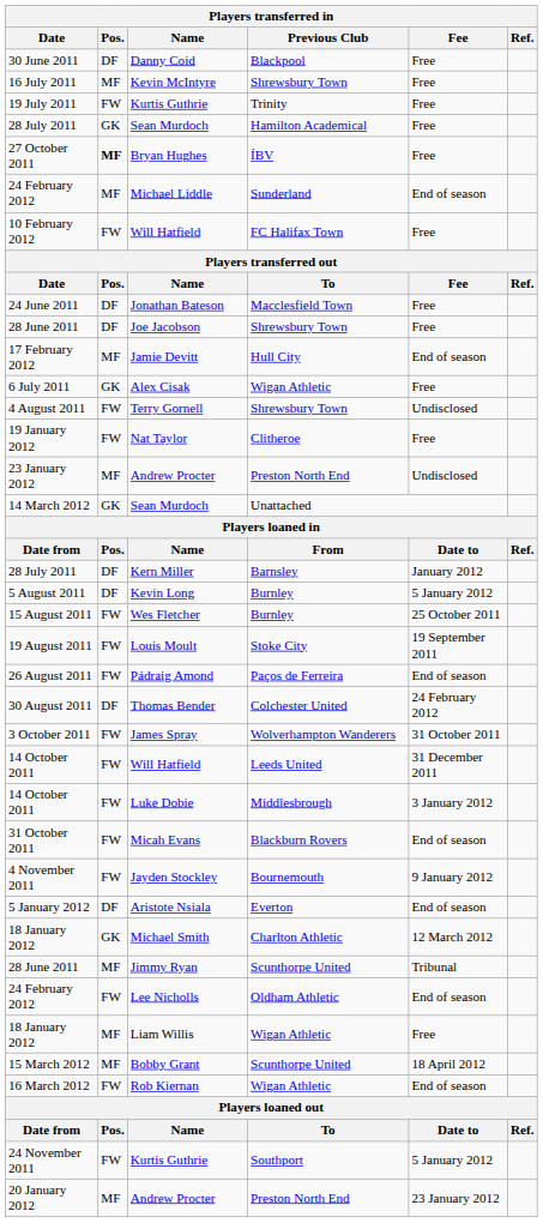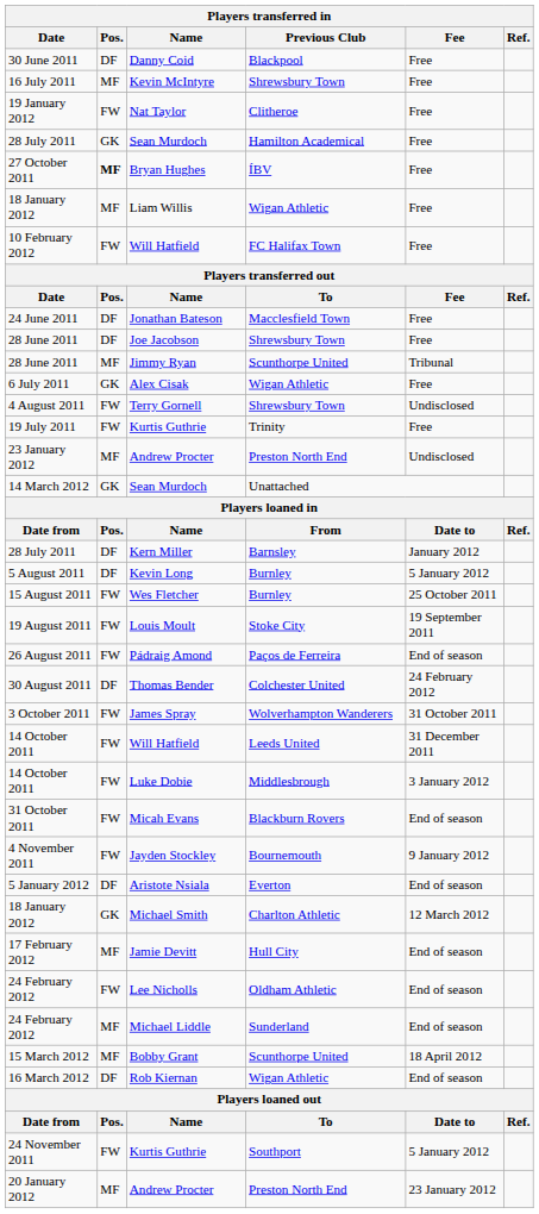 <table class="wikitable" style="font-size:95%;">
 <tr>
 <th colspan="6">Players transferred in</th>
 </tr>
 <tr>
 <th width="120px">Date</th>
 <th width="25px">Pos.</th>
 <th width="175px">Name</th>
 <th width="225px">Previous Club</th>
 <th width="125px">Fee</th>
 <th width="25px">Ref.</th>
 </tr>
 <tr>
 <td>30 June 2011</td>
 <td>DF</td>
 <td> <a href='#'>Danny Coid</a></td>
 <td> <a href='#'>Blackpool</a></td>
 <td>Free</td>
 <td></td>
 </tr>
 <tr>
 <td>16 July 2011</td>
 <td>MF</td>
 <td> <a href='#'>Kevin McIntyre</a></td>
 <td> <a href='#'>Shrewsbury Town</a></td>
 <td>Free</td>
 <td></td>
 </tr>
 <tr>
-<td>19 July 2011</td>
+<td>19 January 2012</td>
 <td>FW</td>
-<td> <a href='#'>Kurtis Guthrie</a></td>
-<td> Trinity</td>
+<td> <a href='#'>Nat Taylor</a></td>
+<td> <a href='#'>Clitheroe</a></td>
 <td>Free</td>
 <td></td>
 </tr>
 <tr>
 <td>28 July 2011</td>
 <td>GK</td>
 <td> <a href='#'>Sean Murdoch</a></td>
 <td> <a href='#'>Hamilton Academical</a></td>
 <td>Free</td>
 <td></td>
 </tr>
 <tr>
 <td>27 October 2011</td>
 <td><strong>MF</strong></td>
 <td> <a href='#'>Bryan Hughes</a></td>
 <td> <a href='#'>ÍBV</a></td>
 <td>Free</td>
 <td></td>
 </tr>
 <tr>
-<td>24 February 2012</td>
+<td>18 January 2012</td>
 <td>MF</td>
-<td> <a href='#'>Michael Liddle</a></td>
-<td> <a href='#'>Sunderland</a></td>
-<td>End of season</td>
+<td> Liam Willis</td>
+<td> <a href='#'>Wigan Athletic</a></td>
+<td>Free</td>
 <td></td>
 </tr>
 <tr>
 <td>10 February 2012</td>
 <td>FW</td>
 <td> <a href='#'>Will Hatfield</a></td>
 <td> <a href='#'>FC Halifax Town</a></td>
 <td>Free</td>
 <td></td>
 </tr>
 <tr>
 <th colspan="6">Players transferred out</th>
 </tr>
 <tr>
 <th>Date</th>
 <th>Pos.</th>
 <th>Name</th>
 <th>To</th>
 <th>Fee</th>
 <th>Ref.</th>
 </tr>
 <tr>
 <td>24 June 2011</td>
 <td>DF</td>
 <td> <a href='#'>Jonathan Bateson</a></td>
 <td> <a href='#'>Macclesfield Town</a></td>
 <td>Free</td>
 <td></td>
 </tr>
 <tr>
 <td>28 June 2011</td>
 <td>DF</td>
 <td> <a href='#'>Joe Jacobson</a></td>
 <td> <a href='#'>Shrewsbury Town</a></td>
 <td>Free</td>
 <td></td>
 </tr>
 <tr>
-<td>17 February 2012</td>
+<td>28 June 2011</td>
 <td>MF</td>
-<td> <a href='#'>Jamie Devitt</a></td>
-<td> <a href='#'>Hull City</a></td>
-<td>End of season</td>
+<td> <a href='#'>Jimmy Ryan</a></td>
+<td> <a href='#'>Scunthorpe United</a></td>
+<td>Tribunal</td>
 <td></td>
 </tr>
 <tr>
 <td>6 July 2011</td>
 <td>GK</td>
 <td> <a href='#'>Alex Cisak</a></td>
 <td> <a href='#'>Wigan Athletic</a></td>
 <td>Free</td>
 <td></td>
 </tr>
 <tr>
 <td>4 August 2011</td>
 <td>FW</td>
 <td> <a href='#'>Terry Gornell</a></td>
 <td> <a href='#'>Shrewsbury Town</a></td>
 <td>Undisclosed</td>
 <td></td>
 </tr>
 <tr>
-<td>19 January 2012</td>
+<td>19 July 2011</td>
 <td>FW</td>
-<td> <a href='#'>Nat Taylor</a></td>
-<td> <a href='#'>Clitheroe</a></td>
+<td> <a href='#'>Kurtis Guthrie</a></td>
+<td> Trinity</td>
 <td>Free</td>
 <td></td>
 </tr>
 <tr>
 <td>23 January 2012</td>
 <td>MF</td>
 <td> <a href='#'>Andrew Procter</a></td>
 <td> <a href='#'>Preston North End</a></td>
 <td>Undisclosed</td>
 <td></td>
 </tr>
 <tr>
 <td>14 March 2012</td>
 <td>GK</td>
 <td> <a href='#'>Sean Murdoch</a></td>
 <td colspan="2">Unattached</td>
 <td></td>
 </tr>
 <tr>
 <th colspan="6">Players loaned in</th>
 </tr>
 <tr>
 <th>Date from</th>
 <th>Pos.</th>
 <th>Name</th>
 <th>From</th>
 <th>Date to</th>
 <th>Ref.</th>
 </tr>
 <tr>
 <td>28 July 2011</td>
 <td>DF</td>
 <td> <a href='#'>Kern Miller</a></td>
 <td> <a href='#'>Barnsley</a></td>
 <td>January 2012</td>
 <td></td>
 </tr>
 <tr>
 <td>5 August 2011</td>
 <td>DF</td>
 <td> <a href='#'>Kevin Long</a></td>
 <td> <a href='#'>Burnley</a></td>
 <td>5 January 2012</td>
 <td></td>
 </tr>
 <tr>
 <td>15 August 2011</td>
 <td>FW</td>
 <td> <a href='#'>Wes Fletcher</a></td>
 <td> <a href='#'>Burnley</a></td>
 <td>25 October 2011</td>
 <td></td>
 </tr>
 <tr>
 <td>19 August 2011</td>
 <td>FW</td>
 <td> <a href='#'>Louis Moult</a></td>
 <td> <a href='#'>Stoke City</a></td>
 <td>19 September 2011</td>
 <td></td>
 </tr>
 <tr>
 <td>26 August 2011</td>
 <td>FW</td>
 <td> <a href='#'>Pádraig Amond</a></td>
 <td> <a href='#'>Paços de Ferreira</a></td>
 <td>End of season</td>
 <td></td>
 </tr>
 <tr>
 <td>30 August 2011</td>
 <td>DF</td>
 <td> <a href='#'>Thomas Bender</a></td>
 <td> <a href='#'>Colchester United</a></td>
 <td>24 February 2012</td>
 <td></td>
 </tr>
 <tr>
 <td>3 October 2011</td>
 <td>FW</td>
 <td> <a href='#'>James Spray</a></td>
 <td> <a href='#'>Wolverhampton Wanderers</a></td>
 <td>31 October 2011</td>
 <td></td>
 </tr>
 <tr>
 <td>14 October 2011</td>
 <td>FW</td>
 <td> <a href='#'>Will Hatfield</a></td>
 <td> <a href='#'>Leeds United</a></td>
 <td>31 December 2011</td>
 <td></td>
 </tr>
 <tr>
 <td>14 October 2011</td>
 <td>FW</td>
 <td> <a href='#'>Luke Dobie</a></td>
 <td> <a href='#'>Middlesbrough</a></td>
 <td>3 January 2012</td>
 <td></td>
 </tr>
 <tr>
 <td>31 October 2011</td>
 <td>FW</td>
 <td> <a href='#'>Micah Evans</a></td>
 <td> <a href='#'>Blackburn Rovers</a></td>
 <td>End of season</td>
 <td></td>
 </tr>
 <tr>
 <td>4 November 2011</td>
 <td>FW</td>
 <td> <a href='#'>Jayden Stockley</a></td>
 <td> <a href='#'>Bournemouth</a></td>
 <td>9 January 2012</td>
 <td></td>
 </tr>
 <tr>
 <td>5 January 2012</td>
 <td>DF</td>
 <td> <a href='#'>Aristote Nsiala</a></td>
 <td> <a href='#'>Everton</a></td>
 <td>End of season</td>
 <td></td>
 </tr>
 <tr>
 <td>18 January 2012</td>
 <td>GK</td>
 <td> <a href='#'>Michael Smith</a></td>
 <td> <a href='#'>Charlton Athletic</a></td>
 <td>12 March 2012</td>
 <td></td>
 </tr>
 <tr>
-<td>28 June 2011</td>
+<td>17 February 2012</td>
 <td>MF</td>
-<td> <a href='#'>Jimmy Ryan</a></td>
-<td> <a href='#'>Scunthorpe United</a></td>
-<td>Tribunal</td>
+<td> <a href='#'>Jamie Devitt</a></td>
+<td> <a href='#'>Hull City</a></td>
+<td>End of season</td>
 <td></td>
 </tr>
 <tr>
 <td>24 February 2012</td>
 <td>FW</td>
 <td> <a href='#'>Lee Nicholls</a></td>
 <td> <a href='#'>Oldham Athletic</a></td>
 <td>End of season</td>
 <td></td>
 </tr>
 <tr>
-<td>18 January 2012</td>
+<td>24 February 2012</td>
 <td>MF</td>
-<td> Liam Willis</td>
-<td> <a href='#'>Wigan Athletic</a></td>
-<td>Free</td>
+<td> <a href='#'>Michael Liddle</a></td>
+<td> <a href='#'>Sunderland</a></td>
+<td>End of season</td>
 <td></td>
 </tr>
 <tr>
 <td>15 March 2012</td>
 <td>MF</td>
 <td> <a href='#'>Bobby Grant</a></td>
 <td> <a href='#'>Scunthorpe United</a></td>
 <td>18 April 2012</td>
 <td></td>
 </tr>
 <tr>
 <td>16 March 2012</td>
-<td>FW</td>
+<td>DF</td>
 <td> <a href='#'>Rob Kiernan</a></td>
 <td> <a href='#'>Wigan Athletic</a></td>
 <td>End of season</td>
 <td></td>
 </tr>
 <tr>
 <th colspan="6">Players loaned out</th>
 </tr>
 <tr>
 <th>Date from</th>
 <th>Pos.</th>
 <th>Name</th>
 <th>To</th>
 <th>Date to</th>
 <th>Ref.</th>
 </tr>
 <tr>
 <td>24 November 2011</td>
 <td>FW</td>
 <td> <a href='#'>Kurtis Guthrie</a></td>
 <td> <a href='#'>Southport</a></td>
 <td>5 January 2012</td>
 <td></td>
 </tr>
 <tr>
 <td>20 January 2012</td>
 <td>MF</td>
 <td> <a href='#'>Andrew Procter</a></td>
 <td> <a href='#'>Preston North End</a></td>
 <td>23 January 2012</td>
 <td></td>
 </tr>
 </table>
